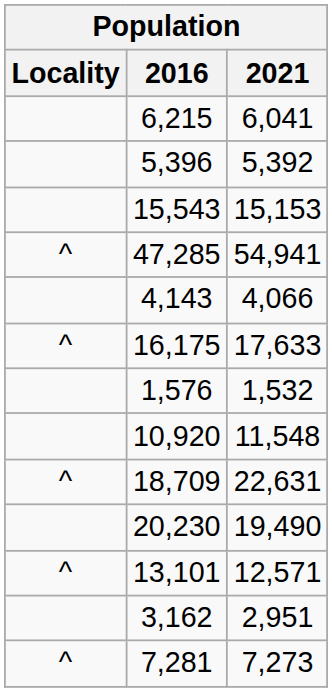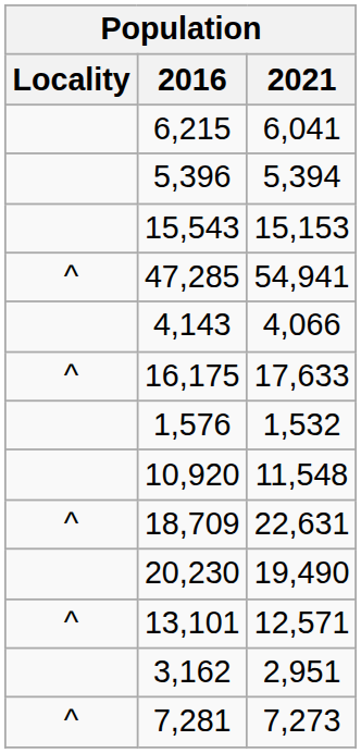 <table class="wikitable sortable" style="text-align:center;">
 <tr>
 <th colspan="3" style="text-align:center; font-weight:bold">Population</th>
 </tr>
 <tr>
 <th style="text-align:center; background:  font-weight:bold">Locality</th>
 <th style="text-align:center; background:  font-weight:bold"><strong>2016</strong></th>
 <th style="text-align:center; background:  font-weight:bold"><strong>2021</strong></th>
 </tr>
 <tr>
 <td></td>
 <td>6,215</td>
 <td>6,041</td>
 </tr>
 <tr>
 <td></td>
 <td>5,396</td>
-<td>5,392</td>
+<td>5,394</td>
 </tr>
 <tr>
 <td></td>
 <td>15,543</td>
 <td>15,153</td>
 </tr>
 <tr>
 <td>^</td>
 <td>47,285</td>
 <td>54,941</td>
 </tr>
 <tr>
 <td></td>
 <td>4,143</td>
 <td>4,066</td>
 </tr>
 <tr>
 <td>^</td>
 <td>16,175</td>
 <td>17,633</td>
 </tr>
 <tr>
 <td></td>
 <td>1,576</td>
 <td>1,532</td>
 </tr>
 <tr>
 <td></td>
 <td>10,920</td>
 <td>11,548</td>
 </tr>
 <tr>
 <td>^</td>
 <td>18,709</td>
 <td>22,631</td>
 </tr>
 <tr>
 <td></td>
 <td>20,230</td>
 <td>19,490</td>
 </tr>
 <tr>
 <td>^</td>
 <td>13,101</td>
 <td>12,571</td>
 </tr>
 <tr>
 <td></td>
 <td>3,162</td>
 <td>2,951</td>
 </tr>
 <tr>
 <td>^</td>
 <td>7,281</td>
 <td>7,273</td>
 </tr>
 </table>
